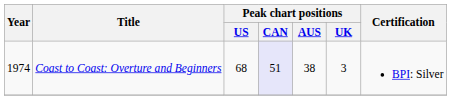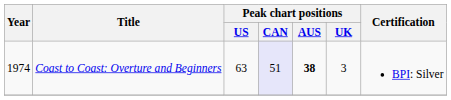 <table class="wikitable">
 <tr>
 <th scope="col" rowspan="2">Year</th>
 <th scope="col" rowspan="2">Title</th>
 <th scope="col" colspan="4">Peak chart positions</th>
 <th scope="col" rowspan="2">Certification</th>
 </tr>
 <tr>
 <th width="40"><a href='#'>US</a><br></th>
 <th width="40"><a href='#'>CAN</a><br></th>
 <th width="40"><a href='#'>AUS</a><br></th>
 <th width="40"><a href='#'>UK</a><br></th>
 </tr>
 <tr>
 <td>1974</td>
 <td><em><a href='#'>Coast to Coast: Overture and Beginners</a></em></td>
-<td align="center">68</td>
+<td align="center">63</td>
 <td align="center" style="background: lavender;">51</td>
-<td align="center">38</td>
+<td align="center"><strong>38</strong></td>
 <td align="center">3</td>
 <td><br><ul><li><a href='#'>BPI</a>: Silver</li></ul></td>
 </tr>
 <tr>
 </tr>
 </table>
